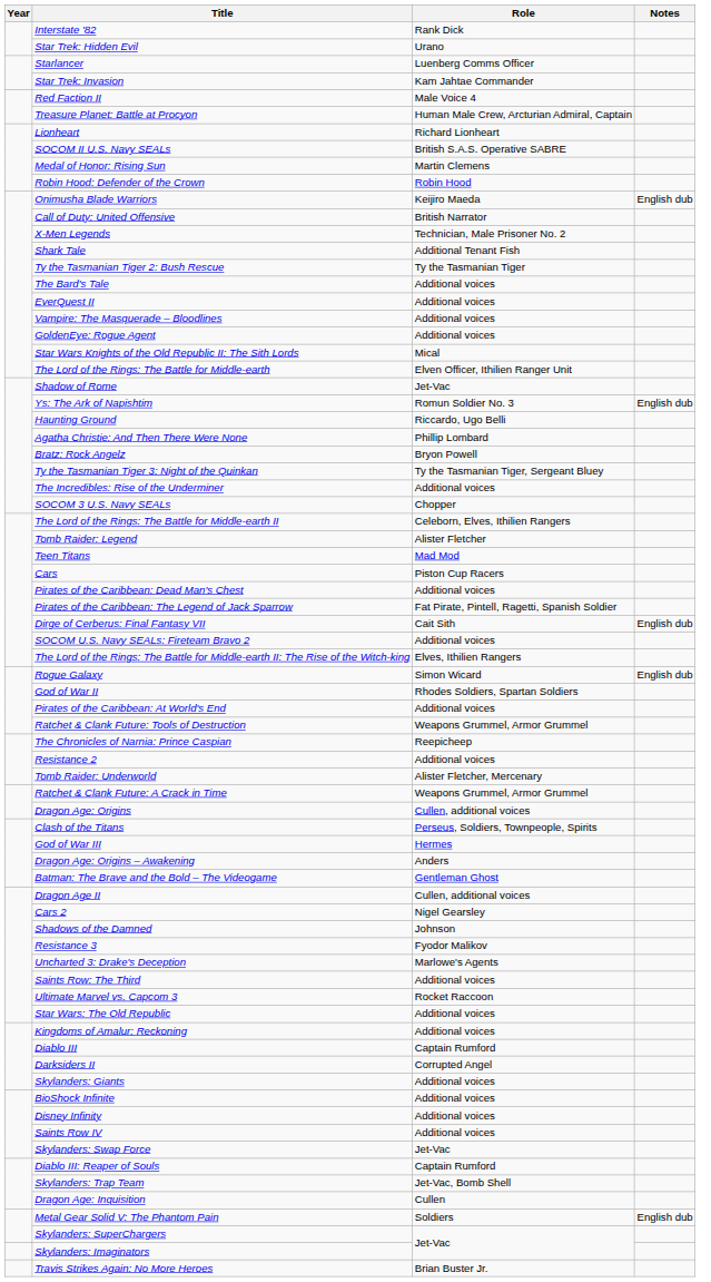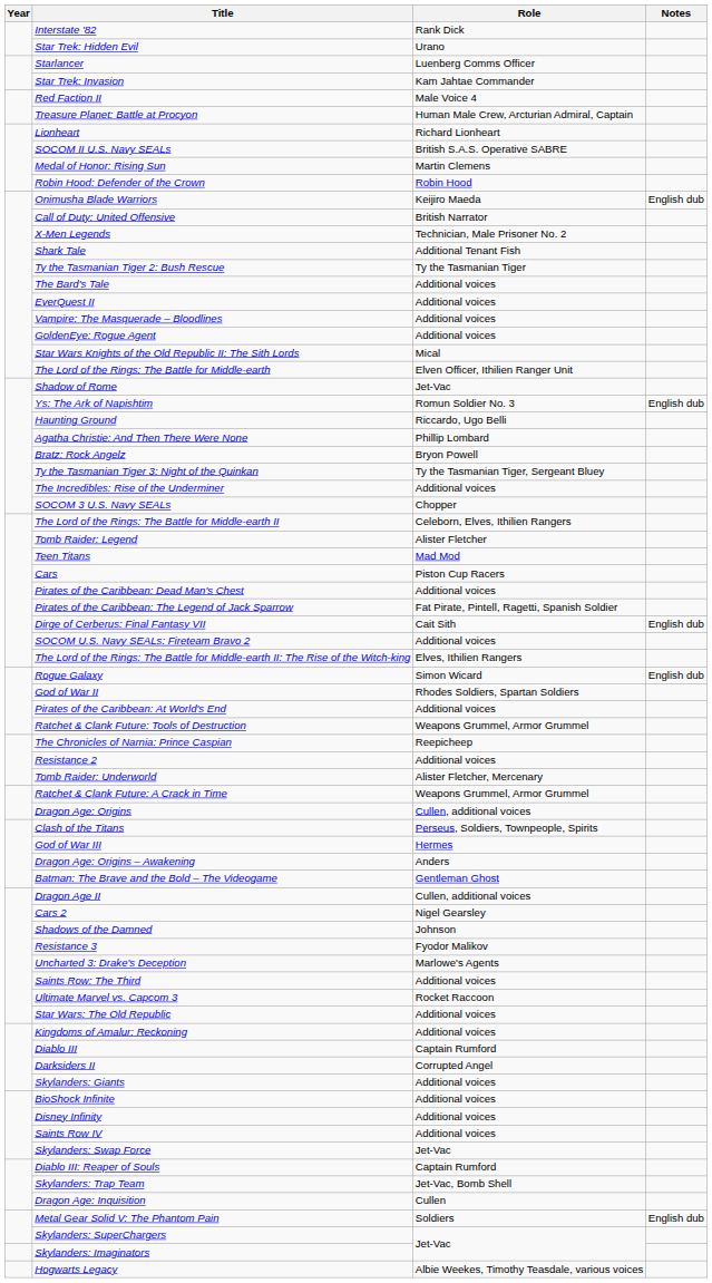 <table class="wikitable sortable">
 <tr>
 <th>Year</th>
 <th>Title</th>
 <th>Role</th>
 <th class="unsortable">Notes</th>
 </tr>
 <tr>
 <td rowspan="2"></td>
 <td><em><a href='#'>Interstate '82</a></em></td>
 <td>Rank Dick</td>
 <td></td>
 </tr>
 <tr>
 <td><em><a href='#'>Star Trek: Hidden Evil</a></em></td>
 <td>Urano</td>
 <td></td>
 </tr>
 <tr>
 <td rowspan="2"></td>
 <td><em><a href='#'>Starlancer</a></em></td>
 <td>Luenberg Comms Officer</td>
 <td></td>
 </tr>
 <tr>
 <td><em><a href='#'>Star Trek: Invasion</a></em></td>
 <td>Kam Jahtae Commander</td>
 <td></td>
 </tr>
 <tr>
 <td rowspan="2"></td>
 <td><em><a href='#'>Red Faction II</a></em></td>
 <td>Male Voice 4</td>
 <td></td>
 </tr>
 <tr>
 <td><em><a href='#'>Treasure Planet: Battle at Procyon</a></em></td>
 <td>Human Male Crew, Arcturian Admiral, Captain</td>
 <td></td>
 </tr>
 <tr>
 <td rowspan="4"></td>
 <td><em><a href='#'>Lionheart</a></em></td>
 <td>Richard Lionheart</td>
 <td></td>
 </tr>
 <tr>
 <td><em><a href='#'>SOCOM II U.S. Navy SEALs</a></em></td>
 <td>British S.A.S. Operative SABRE</td>
 <td></td>
 </tr>
 <tr>
 <td><em><a href='#'>Medal of Honor: Rising Sun</a></em></td>
 <td>Martin Clemens</td>
 <td></td>
 </tr>
 <tr>
 <td><em><a href='#'>Robin Hood: Defender of the Crown</a></em></td>
 <td><a href='#'>Robin Hood</a></td>
 <td></td>
 </tr>
 <tr>
 <td rowspan="11"></td>
 <td><em><a href='#'>Onimusha Blade Warriors</a></em></td>
 <td>Keijiro Maeda</td>
 <td>English dub</td>
 </tr>
 <tr>
 <td><em><a href='#'>Call of Duty: United Offensive</a></em></td>
 <td>British Narrator</td>
 <td></td>
 </tr>
 <tr>
 <td><em><a href='#'>X-Men Legends</a></em></td>
 <td>Technician, Male Prisoner No. 2</td>
 <td></td>
 </tr>
 <tr>
 <td><em><a href='#'>Shark Tale</a></em></td>
 <td>Additional Tenant Fish</td>
 <td></td>
 </tr>
 <tr>
 <td><em><a href='#'>Ty the Tasmanian Tiger 2: Bush Rescue</a></em></td>
 <td>Ty the Tasmanian Tiger</td>
 <td></td>
 </tr>
 <tr>
 <td><em><a href='#'>The Bard's Tale</a></em></td>
 <td>Additional voices</td>
 <td></td>
 </tr>
 <tr>
 <td><em><a href='#'>EverQuest II</a></em></td>
 <td>Additional voices</td>
 <td></td>
 </tr>
 <tr>
 <td><em><a href='#'>Vampire: The Masquerade – Bloodlines</a></em></td>
 <td>Additional voices</td>
 <td></td>
 </tr>
 <tr>
 <td><em><a href='#'>GoldenEye: Rogue Agent</a></em></td>
 <td>Additional voices</td>
 <td></td>
 </tr>
 <tr>
 <td><em><a href='#'>Star Wars Knights of the Old Republic II: The Sith Lords</a></em></td>
 <td>Mical</td>
 <td></td>
 </tr>
 <tr>
 <td><em><a href='#'>The Lord of the Rings: The Battle for Middle-earth</a></em></td>
 <td>Elven Officer, Ithilien Ranger Unit</td>
 <td></td>
 </tr>
 <tr>
 <td rowspan="8"></td>
 <td><em><a href='#'>Shadow of Rome</a></em></td>
 <td>Jet-Vac</td>
 <td></td>
 </tr>
 <tr>
 <td><em><a href='#'>Ys: The Ark of Napishtim</a></em></td>
 <td>Romun Soldier No. 3</td>
 <td>English dub</td>
 </tr>
 <tr>
 <td><em><a href='#'>Haunting Ground</a></em></td>
 <td>Riccardo, Ugo Belli</td>
 <td></td>
 </tr>
 <tr>
 <td><em><a href='#'>Agatha Christie: And Then There Were None</a></em></td>
 <td>Phillip Lombard</td>
 <td></td>
 </tr>
 <tr>
 <td><em><a href='#'>Bratz: Rock Angelz</a></em></td>
 <td>Bryon Powell</td>
 <td></td>
 </tr>
 <tr>
 <td><em><a href='#'>Ty the Tasmanian Tiger 3: Night of the Quinkan</a></em></td>
 <td>Ty the Tasmanian Tiger, Sergeant Bluey</td>
 <td></td>
 </tr>
 <tr>
 <td><em><a href='#'>The Incredibles: Rise of the Underminer</a></em></td>
 <td>Additional voices</td>
 <td></td>
 </tr>
 <tr>
 <td><em><a href='#'>SOCOM 3 U.S. Navy SEALs</a></em></td>
 <td>Chopper</td>
 <td></td>
 </tr>
 <tr>
 <td rowspan="9"></td>
 <td><em><a href='#'>The Lord of the Rings: The Battle for Middle-earth II</a></em></td>
 <td>Celeborn, Elves, Ithilien Rangers</td>
 <td></td>
 </tr>
 <tr>
 <td><em><a href='#'>Tomb Raider: Legend</a></em></td>
 <td>Alister Fletcher</td>
 <td></td>
 </tr>
 <tr>
 <td><em><a href='#'>Teen Titans</a></em></td>
 <td><a href='#'>Mad Mod</a></td>
 <td></td>
 </tr>
 <tr>
 <td><em><a href='#'>Cars</a></em></td>
 <td>Piston Cup Racers</td>
 <td></td>
 </tr>
 <tr>
 <td><em><a href='#'>Pirates of the Caribbean: Dead Man's Chest</a></em></td>
 <td>Additional voices</td>
 <td></td>
 </tr>
 <tr>
 <td><em><a href='#'>Pirates of the Caribbean: The Legend of Jack Sparrow</a></em></td>
 <td>Fat Pirate, Pintell, Ragetti, Spanish Soldier</td>
 <td></td>
 </tr>
 <tr>
 <td><em><a href='#'>Dirge of Cerberus: Final Fantasy VII</a></em></td>
 <td>Cait Sith</td>
 <td>English dub</td>
 </tr>
 <tr>
 <td><em><a href='#'>SOCOM U.S. Navy SEALs: Fireteam Bravo 2</a></em></td>
 <td>Additional voices</td>
 <td></td>
 </tr>
 <tr>
 <td><em><a href='#'>The Lord of the Rings: The Battle for Middle-earth II: The Rise of the Witch-king</a></em></td>
 <td>Elves, Ithilien Rangers</td>
 <td></td>
 </tr>
 <tr>
 <td rowspan="4"></td>
 <td><em><a href='#'>Rogue Galaxy</a></em></td>
 <td>Simon Wicard</td>
 <td>English dub</td>
 </tr>
 <tr>
 <td><em><a href='#'>God of War II</a></em></td>
 <td>Rhodes Soldiers, Spartan Soldiers</td>
 <td></td>
 </tr>
 <tr>
 <td><em><a href='#'>Pirates of the Caribbean: At World's End</a></em></td>
 <td>Additional voices</td>
 <td></td>
 </tr>
 <tr>
 <td><em><a href='#'>Ratchet & Clank Future: Tools of Destruction</a></em></td>
 <td>Weapons Grummel, Armor Grummel</td>
 <td></td>
 </tr>
 <tr>
 <td rowspan="3"></td>
 <td><em><a href='#'>The Chronicles of Narnia: Prince Caspian</a></em></td>
 <td>Reepicheep</td>
 <td></td>
 </tr>
 <tr>
 <td><em><a href='#'>Resistance 2</a></em></td>
 <td>Additional voices</td>
 <td></td>
 </tr>
 <tr>
 <td><em><a href='#'>Tomb Raider: Underworld</a></em></td>
 <td>Alister Fletcher, Mercenary</td>
 <td></td>
 </tr>
 <tr>
 <td rowspan="2"></td>
 <td><em><a href='#'>Ratchet & Clank Future: A Crack in Time</a></em></td>
 <td>Weapons Grummel, Armor Grummel</td>
 <td></td>
 </tr>
 <tr>
 <td><em><a href='#'>Dragon Age: Origins</a></em></td>
 <td><a href='#'>Cullen</a>, additional voices</td>
 <td></td>
 </tr>
 <tr>
 <td rowspan="4"></td>
 <td><em><a href='#'>Clash of the Titans</a></em></td>
 <td><a href='#'>Perseus</a>, Soldiers, Townpeople, Spirits</td>
 <td></td>
 </tr>
 <tr>
 <td><em><a href='#'>God of War III</a></em></td>
 <td><a href='#'>Hermes</a></td>
 <td></td>
 </tr>
 <tr>
 <td><em><a href='#'>Dragon Age: Origins – Awakening</a></em></td>
 <td>Anders</td>
 <td></td>
 </tr>
 <tr>
 <td><em><a href='#'>Batman: The Brave and the Bold – The Videogame</a></em></td>
 <td><a href='#'>Gentleman Ghost</a></td>
 <td></td>
 </tr>
 <tr>
 <td rowspan="8"></td>
 <td><em><a href='#'>Dragon Age II</a></em></td>
 <td>Cullen, additional voices</td>
 <td></td>
 </tr>
 <tr>
 <td><em><a href='#'>Cars 2</a></em></td>
 <td>Nigel Gearsley</td>
 <td></td>
 </tr>
 <tr>
 <td><em><a href='#'>Shadows of the Damned</a></em></td>
 <td>Johnson</td>
 <td></td>
 </tr>
 <tr>
 <td><em><a href='#'>Resistance 3</a></em></td>
 <td>Fyodor Malikov</td>
 <td></td>
 </tr>
 <tr>
 <td><em><a href='#'>Uncharted 3: Drake's Deception</a></em></td>
 <td>Marlowe's Agents</td>
 <td></td>
 </tr>
 <tr>
 <td><em><a href='#'>Saints Row: The Third</a></em></td>
 <td>Additional voices</td>
 <td></td>
 </tr>
 <tr>
 <td><em><a href='#'>Ultimate Marvel vs. Capcom 3</a></em></td>
 <td>Rocket Raccoon</td>
 <td></td>
 </tr>
 <tr>
 <td><em><a href='#'>Star Wars: The Old Republic</a></em></td>
 <td>Additional voices</td>
 <td></td>
 </tr>
 <tr>
 <td rowspan="4"></td>
 <td><em><a href='#'>Kingdoms of Amalur: Reckoning</a></em></td>
 <td>Additional voices</td>
 <td></td>
 </tr>
 <tr>
 <td><em><a href='#'>Diablo III</a></em></td>
 <td>Captain Rumford</td>
 <td></td>
 </tr>
 <tr>
 <td><em><a href='#'>Darksiders II</a></em></td>
 <td>Corrupted Angel</td>
 <td></td>
 </tr>
 <tr>
 <td><em><a href='#'>Skylanders: Giants</a></em></td>
 <td>Additional voices</td>
 <td></td>
 </tr>
 <tr>
 <td rowspan="4"></td>
 <td><em><a href='#'>BioShock Infinite</a></em></td>
 <td>Additional voices</td>
 <td></td>
 </tr>
 <tr>
 <td><em><a href='#'>Disney Infinity</a></em></td>
 <td>Additional voices</td>
 <td></td>
 </tr>
 <tr>
 <td><em><a href='#'>Saints Row IV</a></em></td>
 <td>Additional voices</td>
 <td></td>
 </tr>
 <tr>
 <td><em><a href='#'>Skylanders: Swap Force</a></em></td>
 <td>Jet-Vac</td>
 <td></td>
 </tr>
 <tr>
 <td rowspan="3"></td>
 <td><em><a href='#'>Diablo III: Reaper of Souls</a></em></td>
 <td>Captain Rumford</td>
 <td></td>
 </tr>
 <tr>
 <td><em><a href='#'>Skylanders: Trap Team</a></em></td>
 <td>Jet-Vac, Bomb Shell</td>
 <td></td>
 </tr>
 <tr>
 <td><em><a href='#'>Dragon Age: Inquisition</a></em></td>
 <td>Cullen</td>
 <td></td>
 </tr>
 <tr>
 <td rowspan="2"></td>
 <td><em><a href='#'>Metal Gear Solid V: The Phantom Pain</a></em></td>
 <td>Soldiers</td>
 <td>English dub</td>
 </tr>
 <tr>
 <td><em><a href='#'>Skylanders: SuperChargers</a></em></td>
 <td rowspan="2">Jet-Vac</td>
 <td></td>
 </tr>
 <tr>
 <td></td>
 <td><em><a href='#'>Skylanders: Imaginators</a></em></td>
 <td></td>
 </tr>
 <tr>
 <td></td>
-<td><em><a href='#'>Travis Strikes Again: No More Heroes</a></em></td>
-<td>Brian Buster Jr.</td>
+<td><em><a href='#'>Hogwarts Legacy</a></em></td>
+<td>Albie Weekes, Timothy Teasdale, various voices</td>
 <td></td>
 </tr>
 </table>
